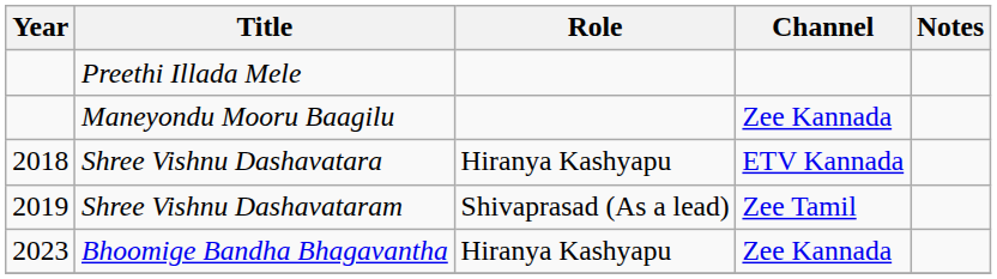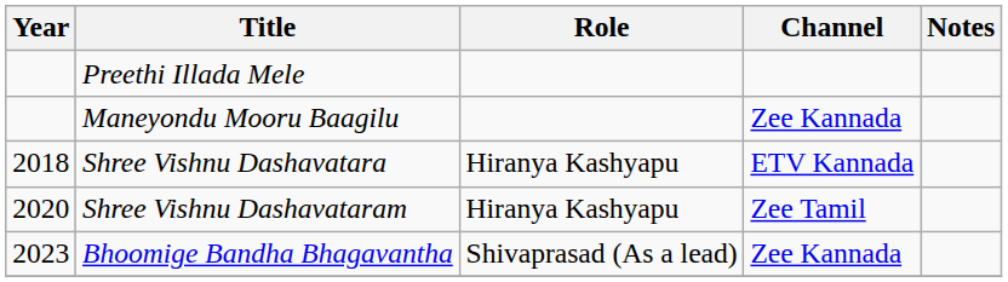 <table class="wikitable sortable">
 <tr>
 <th>Year</th>
 <th>Title</th>
 <th>Role</th>
 <th>Channel</th>
 <th>Notes</th>
 </tr>
 <tr>
 <td></td>
 <td><em>Preethi Illada Mele</em></td>
 <td></td>
 <td></td>
 <td></td>
 </tr>
 <tr>
 <td></td>
 <td><em>Maneyondu Mooru Baagilu</em></td>
 <td></td>
 <td><a href='#'>Zee Kannada</a></td>
 <td></td>
 </tr>
 <tr>
 <td>2018</td>
 <td><em>Shree Vishnu Dashavatara</em></td>
 <td>Hiranya Kashyapu</td>
 <td><a href='#'>ETV Kannada</a></td>
 <td></td>
 </tr>
 <tr>
-<td>2019</td>
+<td>2020</td>
 <td><em>Shree Vishnu Dashavataram</em></td>
-<td>Shivaprasad (As a lead)</td>
+<td>Hiranya Kashyapu</td>
 <td><a href='#'>Zee Tamil</a></td>
 <td></td>
 </tr>
 <tr>
 <td>2023</td>
 <td><em><a href='#'>Bhoomige Bandha Bhagavantha</a></em></td>
-<td>Hiranya Kashyapu</td>
+<td>Shivaprasad (As a lead)</td>
 <td><a href='#'>Zee Kannada</a></td>
 <td></td>
 </tr>
 <tr>
 </tr>
 </table>
